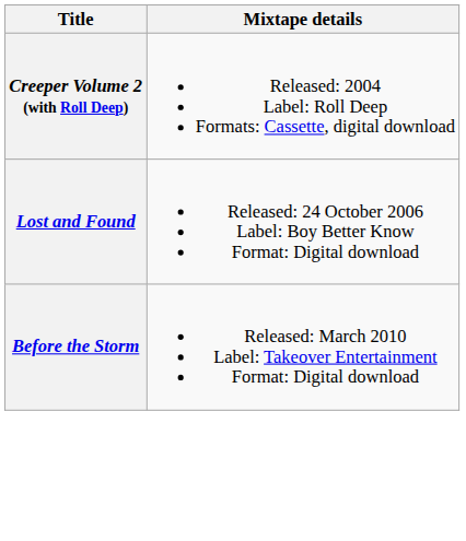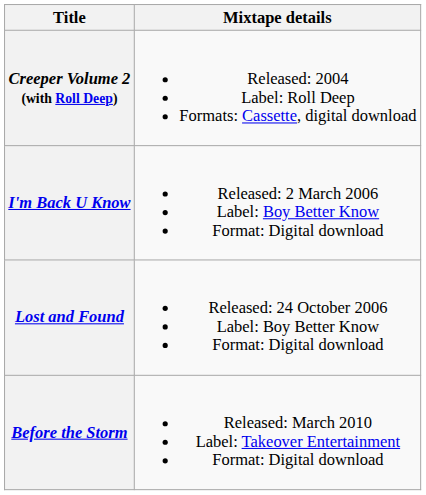 <table class="wikitable plainrowheaders" style="text-align:center;">
 <tr>
 <th scope="col">Title</th>
 <th scope="col">Mixtape details</th>
 </tr>
 <tr>
 <th scope="row"><em>Creeper Volume 2</em><br><small>(with <a href='#'>Roll Deep</a>)</small></th>
 <td><br><ul><li>Released: 2004</li><li>Label: Roll Deep</li><li>Formats: <a href='#'>Cassette</a>, digital download</li></ul></td>
 </tr>
 <tr>
+<th scope="row"><em><a href='#'>I'm Back U Know</a></em></th>
+<td><br><ul><li>Released: 2 March  2006</li><li>Label: <a href='#'>Boy Better Know</a></li><li>Format: Digital download</li></ul></td>
+</tr>
+<tr>
 <th scope="row"><em><a href='#'>Lost and Found</a></em></th>
 <td><br><ul><li>Released: 24 October 2006</li><li>Label: Boy Better Know</li><li>Format: Digital download</li></ul></td>
 </tr>
 <tr>
 <th scope="row"><em><a href='#'>Before the Storm</a></em></th>
 <td><br><ul><li>Released: March 2010</li><li>Label: <a href='#'>Takeover Entertainment</a></li><li>Format: Digital download</li></ul></td>
 </tr>
 </table>
